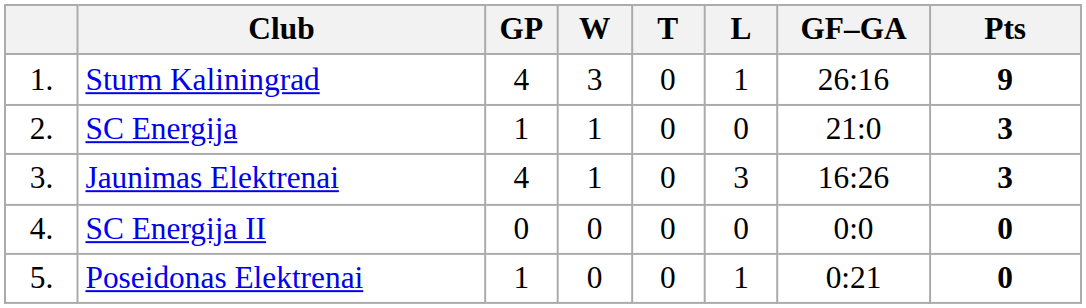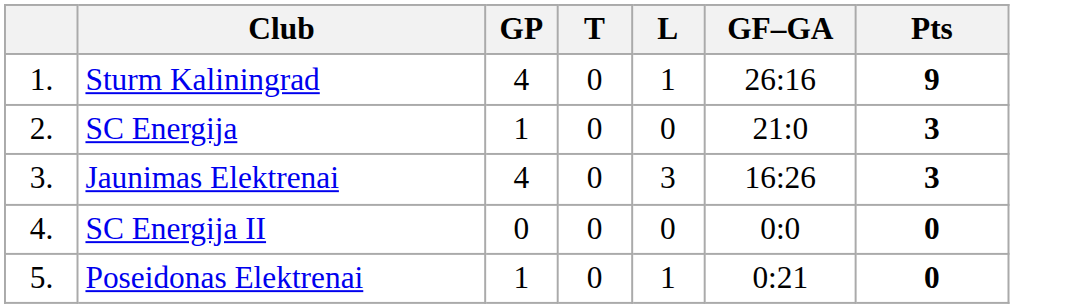 <table class="wikitable">
 <tr>
 <th width="30"></th>
 <th width="200">Club</th>
 <th width="30">GP</th>
-<th width="30">W</th>
 <th width="30">T</th>
 <th width="30">L</th>
 <th width="70">GF–GA</th>
 <th width="70">Pts</th>
 </tr>
 <tr bgcolor="#FFFFFF" align="center">
 <td>1.</td>
 <td align="left"><a href='#'>Sturm Kaliningrad</a></td>
 <td>4</td>
-<td>3</td>
 <td>0</td>
 <td>1</td>
 <td>26:16</td>
 <td><strong>9</strong></td>
 </tr>
 <tr bgcolor="#FFFFFF" align="center">
 <td>2.</td>
 <td align="left"><a href='#'>SC Energija</a></td>
-<td>1</td>
 <td>1</td>
 <td>0</td>
 <td>0</td>
 <td>21:0</td>
 <td><strong>3</strong></td>
 </tr>
 <tr bgcolor="#FFFFFF" align="center">
 <td>3.</td>
 <td align="left"><a href='#'>Jaunimas Elektrenai</a></td>
 <td>4</td>
-<td>1</td>
 <td>0</td>
 <td>3</td>
 <td>16:26</td>
 <td><strong>3</strong></td>
 </tr>
 <tr bgcolor="#FFFFFF" align="center">
 <td>4.</td>
 <td align="left"><a href='#'>SC Energija II</a></td>
 <td>0</td>
 <td>0</td>
 <td>0</td>
-<td>0</td>
 <td>0:0</td>
 <td><strong>0</strong></td>
 </tr>
 <tr bgcolor="#FFFFFF" align="center">
 <td>5.</td>
 <td align="left"><a href='#'>Poseidonas Elektrenai</a></td>
 <td>1</td>
 <td>0</td>
-<td>0</td>
 <td>1</td>
 <td>0:21</td>
 <td><strong>0</strong></td>
 </tr>
 </table>
